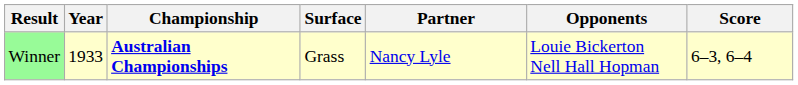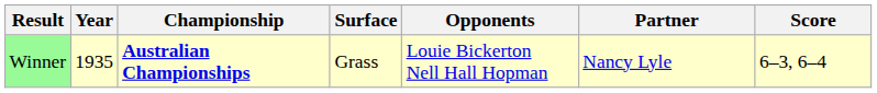 <table class="sortable wikitable">
 <tr>
 <th style="width:40px">Result</th>
 <th style="width:30px">Year</th>
 <th style="width:170px">Championship</th>
 <th style="width:50px">Surface</th>
+<th style="width:140px">Opponents</th>
 <th style="width:140px">Partner</th>
-<th style="width:140px">Opponents</th>
 <th style="width:90px" class="unsortable">Score</th>
 </tr>
 <tr style="background:#ffc;">
 <td style="background:#98fb98;">Winner</td>
-<td>1933</td>
+<td>1935</td>
 <td><strong><a href='#'>Australian Championships</a></strong></td>
 <td>Grass</td>
+<td> <a href='#'>Louie Bickerton</a> <br>  <a href='#'>Nell Hall Hopman</a></td>
 <td> <a href='#'>Nancy Lyle</a></td>
-<td> <a href='#'>Louie Bickerton</a> <br>  <a href='#'>Nell Hall Hopman</a></td>
 <td>6–3, 6–4</td>
 </tr>
 </table>
